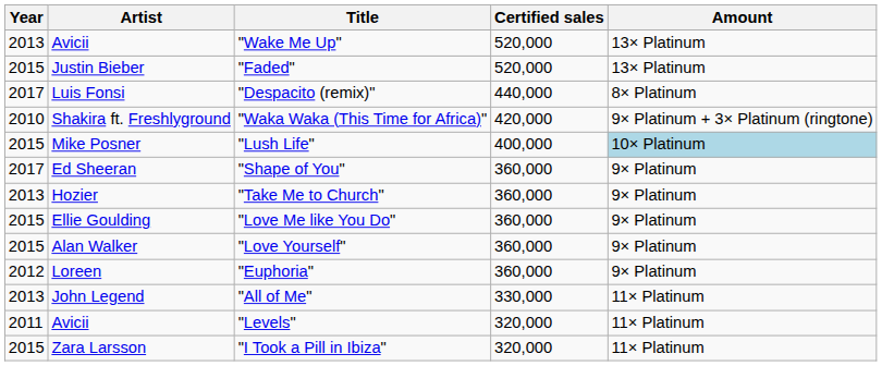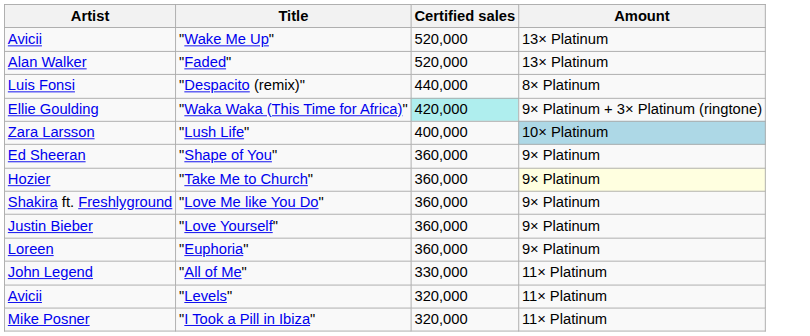 <table class="wikitable">
 <tr>
-<th>Year</th>
 <th>Artist</th>
 <th>Title</th>
 <th>Certified sales</th>
 <th>Amount</th>
 </tr>
 <tr>
-<td>2013</td>
 <td><a href='#'>Avicii</a></td>
 <td>"<a href='#'>Wake Me Up</a>"</td>
 <td>520,000</td>
 <td>13× Platinum</td>
 </tr>
 <tr>
-<td>2015</td>
-<td><a href='#'>Justin Bieber</a></td>
+<td><a href='#'>Alan Walker</a></td>
 <td>"<a href='#'>Faded</a>"</td>
 <td>520,000</td>
 <td>13× Platinum</td>
 </tr>
 <tr>
-<td>2017</td>
 <td><a href='#'>Luis Fonsi</a></td>
 <td>"<a href='#'>Despacito</a> (remix)"</td>
 <td>440,000</td>
 <td>8× Platinum</td>
 </tr>
 <tr>
-<td>2010</td>
-<td><a href='#'>Shakira</a> ft. <a href='#'>Freshlyground</a></td>
+<td><a href='#'>Ellie Goulding</a></td>
 <td>"<a href='#'>Waka Waka (This Time for Africa)</a>"</td>
-<td>420,000</td>
+<td style="background: paleturquoise;">420,000</td>
 <td>9× Platinum + 3× Platinum (ringtone)</td>
 </tr>
 <tr>
-<td>2015</td>
-<td><a href='#'>Mike Posner</a></td>
+<td><a href='#'>Zara Larsson</a></td>
 <td>"<a href='#'>Lush Life</a>"</td>
 <td>400,000</td>
 <td style="background: lightblue;">10× Platinum</td>
 </tr>
 <tr>
-<td>2017</td>
 <td><a href='#'>Ed Sheeran</a></td>
 <td>"<a href='#'>Shape of You</a>"</td>
 <td>360,000</td>
 <td>9× Platinum</td>
 </tr>
 <tr>
-<td>2013</td>
 <td><a href='#'>Hozier</a></td>
 <td>"<a href='#'>Take Me to Church</a>"</td>
 <td>360,000</td>
-<td>9× Platinum</td>
+<td style="background: lightyellow;">9× Platinum</td>
 </tr>
 <tr>
-<td>2015</td>
-<td><a href='#'>Ellie Goulding</a></td>
+<td><a href='#'>Shakira</a> ft. <a href='#'>Freshlyground</a></td>
 <td>"<a href='#'>Love Me like You Do</a>"</td>
 <td>360,000</td>
 <td>9× Platinum</td>
 </tr>
 <tr>
-<td>2015</td>
-<td><a href='#'>Alan Walker</a></td>
+<td><a href='#'>Justin Bieber</a></td>
 <td>"<a href='#'>Love Yourself</a>"</td>
 <td>360,000</td>
 <td>9× Platinum</td>
 </tr>
 <tr>
-<td>2012</td>
 <td><a href='#'>Loreen</a></td>
 <td>"<a href='#'>Euphoria</a>"</td>
 <td>360,000</td>
 <td>9× Platinum</td>
 </tr>
 <tr>
-<td>2013</td>
 <td><a href='#'>John Legend</a></td>
 <td>"<a href='#'>All of Me</a>"</td>
 <td>330,000</td>
 <td>11× Platinum</td>
 </tr>
 <tr>
-<td>2011</td>
 <td><a href='#'>Avicii</a></td>
 <td>"<a href='#'>Levels</a>"</td>
 <td>320,000</td>
 <td>11× Platinum</td>
 </tr>
 <tr>
-<td>2015</td>
-<td><a href='#'>Zara Larsson</a></td>
+<td><a href='#'>Mike Posner</a></td>
 <td>"<a href='#'>I Took a Pill in Ibiza</a>"</td>
 <td>320,000</td>
 <td>11× Platinum</td>
 </tr>
 </table>
